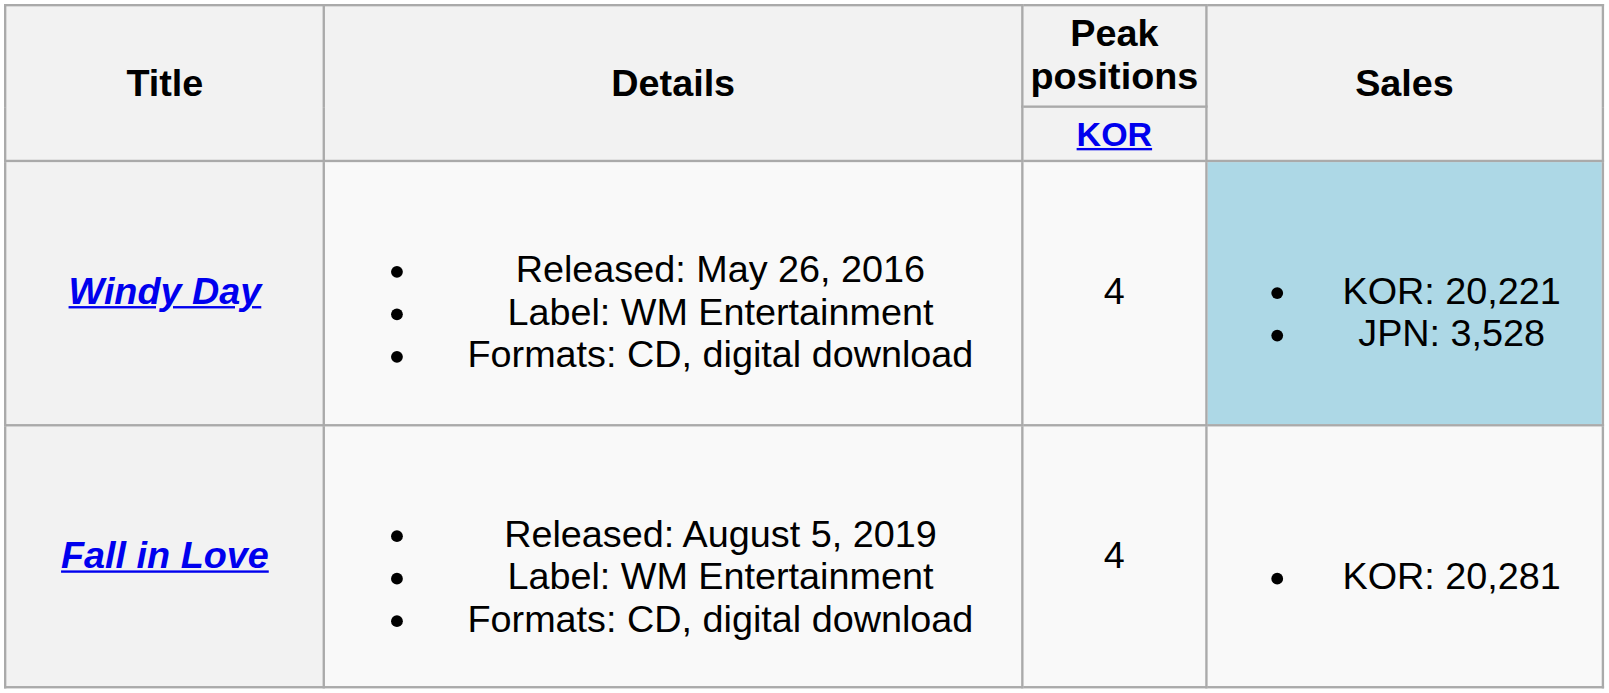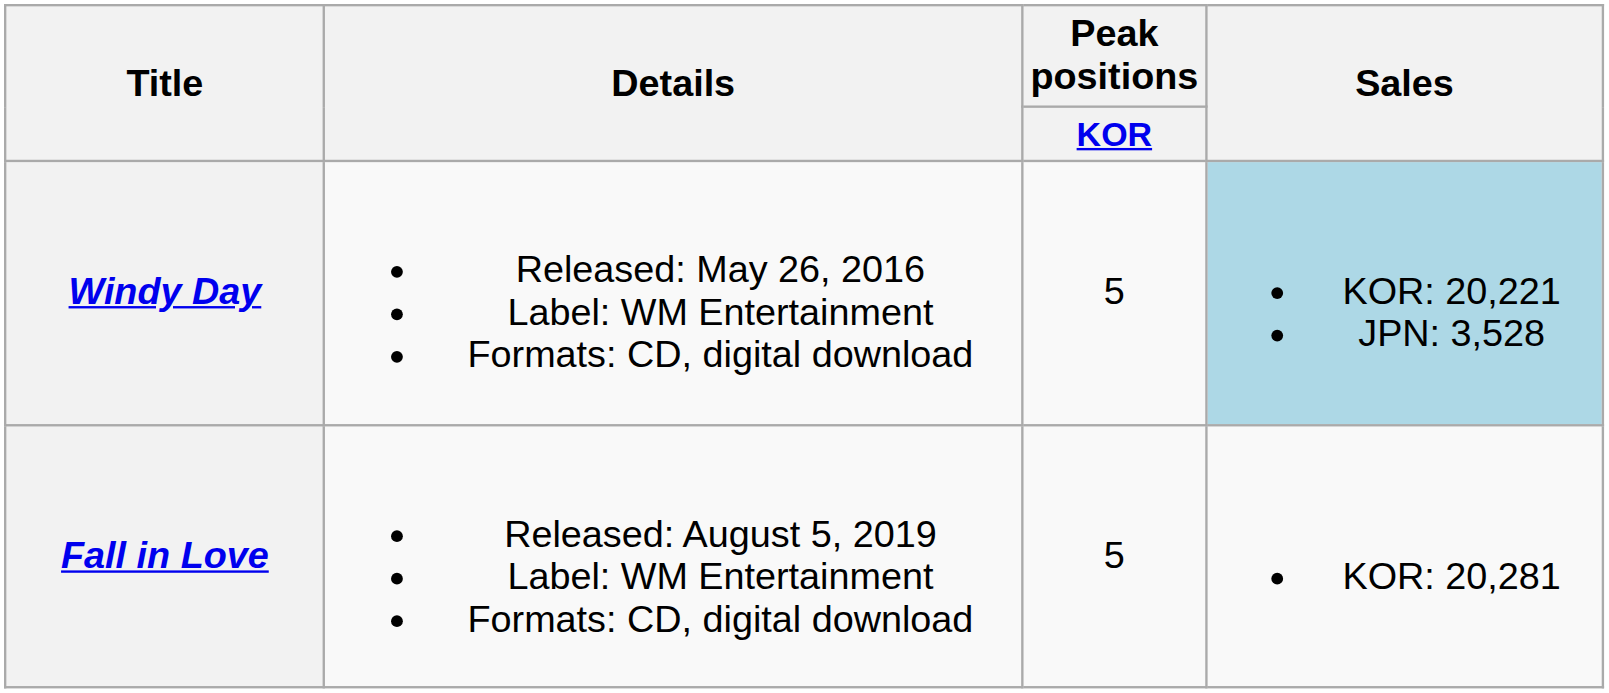 <table class="wikitable plainrowheaders" style="text-align:center;">
 <tr>
 <th scope="col" rowspan="2" style="width:8em;">Title</th>
 <th scope="col" rowspan="2" style="width:18em;">Details</th>
 <th scope="col">Peak positions</th>
 <th scope="col" rowspan="2" style="width:10em;">Sales</th>
 </tr>
 <tr>
 <th scope="col" style="width:3em;font-size:90%;"><a href='#'>KOR</a><br></th>
 </tr>
 <tr>
 <th scope="row"><em><a href='#'>Windy Day</a></em></th>
 <td><br><ul><li>Released: May 26, 2016</li><li>Label: WM Entertainment</li><li>Formats: CD, digital download</li></ul></td>
-<td>4</td>
+<td>5</td>
 <td style="background: lightblue;"><br><ul><li>KOR: 20,221</li><li>JPN: 3,528</li></ul></td>
 </tr>
 <tr>
 <th scope="row"><em><a href='#'>Fall in Love</a></em></th>
 <td><br><ul><li>Released: August 5, 2019</li><li>Label: WM Entertainment</li><li>Formats: CD, digital download</li></ul></td>
-<td>4</td>
+<td>5</td>
 <td><br><ul><li>KOR: 20,281</li></ul></td>
 </tr>
 </table>
